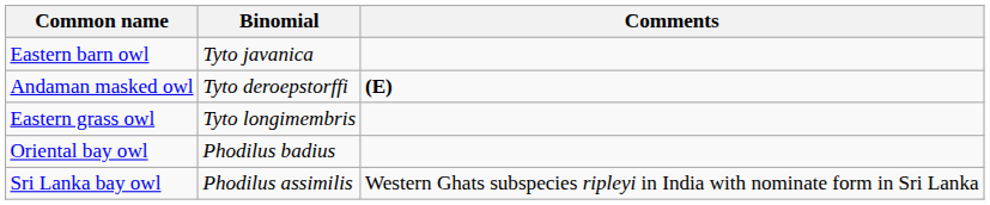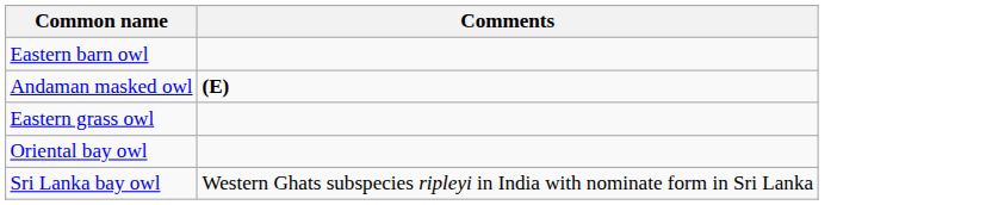 <table class="wikitable">
 <tr>
 <th>Common name</th>
-<th>Binomial</th>
 <th>Comments</th>
 </tr>
 <tr>
 <td><a href='#'>Eastern barn owl</a></td>
-<td><em>Tyto javanica</em></td>
 <td></td>
 </tr>
 <tr>
 <td><a href='#'>Andaman masked owl</a></td>
-<td><em>Tyto deroepstorffi</em></td>
 <td><strong>(E)</strong></td>
 </tr>
 <tr>
 <td><a href='#'>Eastern grass owl</a></td>
-<td><em>Tyto longimembris</em></td>
 <td></td>
 </tr>
 <tr>
 <td><a href='#'>Oriental bay owl</a></td>
-<td><em>Phodilus badius</em></td>
 <td></td>
 </tr>
 <tr>
 <td><a href='#'>Sri Lanka bay owl</a></td>
-<td><em>Phodilus assimilis</em></td>
 <td>Western Ghats subspecies <em>ripleyi</em> in India with nominate form in Sri Lanka</td>
 </tr>
 </table>
